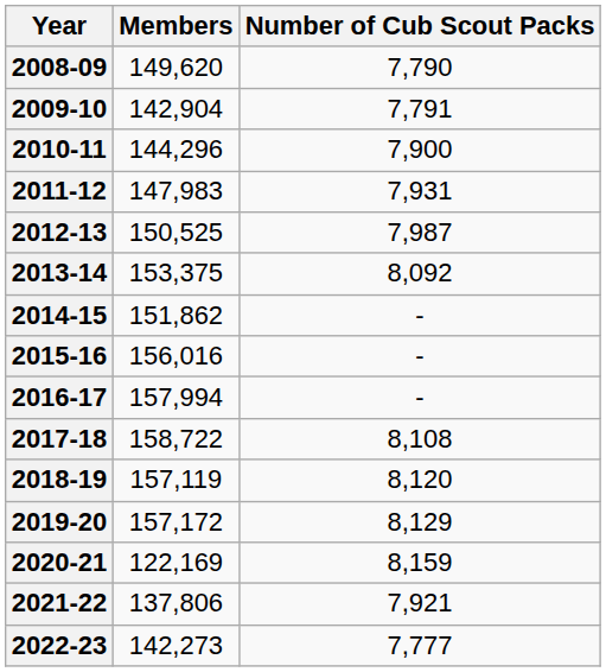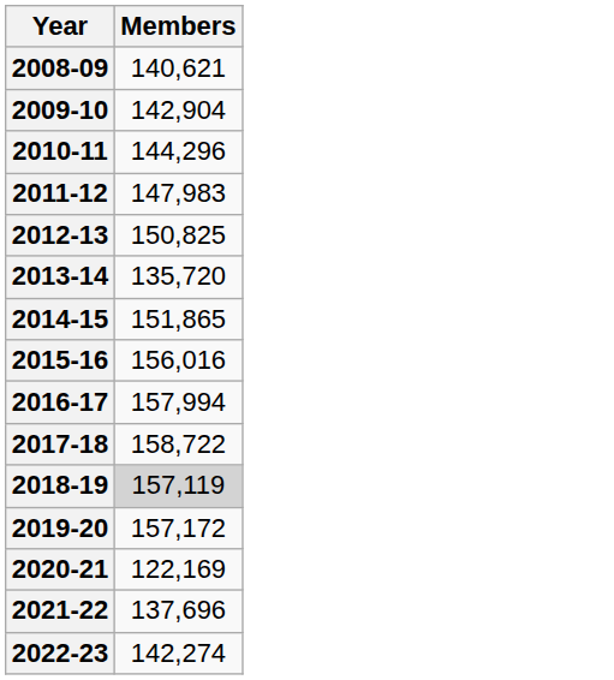 <table class="wikitable" style="text-align: center">
 <tr>
 <th>Year</th>
 <th>Members</th>
-<th>Number of Cub Scout Packs</th>
 </tr>
 <tr>
 <th scope=row>2008-09</th>
-<td>149,620</td>
-<td>7,790</td>
+<td>140,621</td>
 </tr>
 <tr>
 <th scope=row>2009-10</th>
 <td>142,904</td>
-<td>7,791</td>
 </tr>
 <tr>
 <th scope=row>2010-11</th>
 <td>144,296</td>
-<td>7,900</td>
 </tr>
 <tr>
 <th scope=row>2011-12</th>
 <td>147,983</td>
-<td>7,931</td>
 </tr>
 <tr>
 <th scope=row>2012-13</th>
-<td>150,525</td>
-<td>7,987</td>
+<td>150,825</td>
 </tr>
 <tr>
 <th scope=row>2013-14</th>
-<td>153,375</td>
-<td>8,092</td>
+<td>135,720</td>
 </tr>
 <tr>
 <th scope=row>2014-15</th>
-<td>151,862</td>
-<td>-</td>
+<td>151,865</td>
 </tr>
 <tr>
 <th scope=row>2015-16</th>
 <td>156,016</td>
-<td>-</td>
 </tr>
 <tr>
 <th scope=row>2016-17</th>
 <td>157,994</td>
-<td>-</td>
 </tr>
 <tr>
 <th scope=row>2017-18</th>
 <td>158,722</td>
-<td>8,108</td>
 </tr>
 <tr>
 <th scope=row>2018-19</th>
-<td>157,119</td>
-<td>8,120</td>
+<td style="background: lightgrey;">157,119</td>
 </tr>
 <tr>
 <th scope=row>2019-20</th>
 <td>157,172</td>
-<td>8,129</td>
 </tr>
 <tr>
 <th scope=row>2020-21</th>
 <td>122,169</td>
-<td>8,159</td>
 </tr>
 <tr>
 <th scope=row>2021-22</th>
-<td>137,806</td>
-<td>7,921</td>
+<td>137,696</td>
 </tr>
 <tr>
 <th scope=row>2022-23</th>
-<td>142,273</td>
-<td>7,777</td>
+<td>142,274</td>
 </tr>
 </table>
